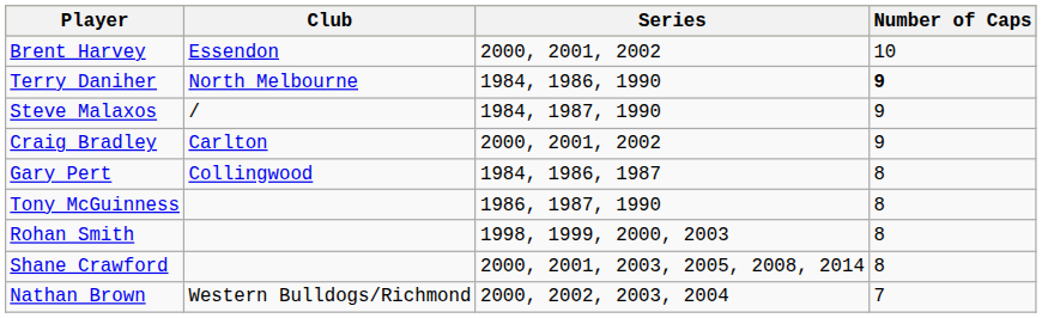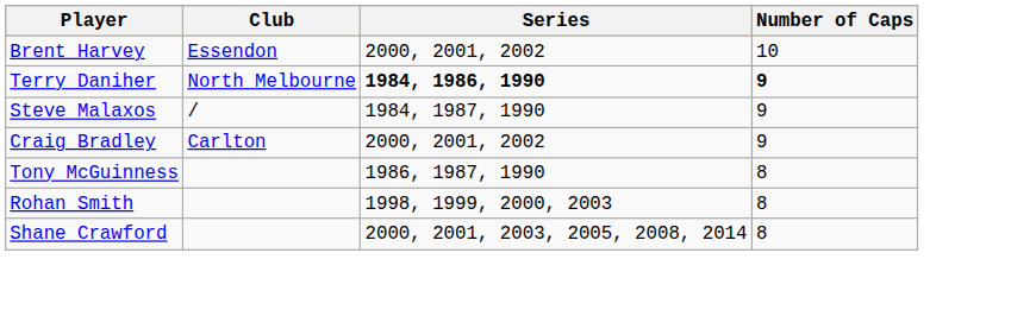 <table class="wikitable">
 <tr style="background:#bdb76b;">
 <th>Player</th>
 <th>Club</th>
 <th>Series</th>
 <th>Number of Caps</th>
 </tr>
 <tr>
 <td><a href='#'>Brent Harvey</a></td>
 <td><a href='#'>Essendon</a></td>
 <td>2000, 2001, 2002</td>
 <td>10</td>
 </tr>
 <tr>
 <td><a href='#'>Terry Daniher</a></td>
 <td><a href='#'>North Melbourne</a></td>
-<td>1984, 1986, 1990</td>
+<td><strong>1984, 1986, 1990</strong></td>
 <td><strong>9</strong></td>
 </tr>
 <tr>
 <td><a href='#'>Steve Malaxos</a></td>
 <td>/</td>
 <td>1984, 1987, 1990</td>
 <td>9</td>
 </tr>
 <tr>
 <td><a href='#'>Craig Bradley</a></td>
 <td><a href='#'>Carlton</a></td>
 <td>2000, 2001, 2002</td>
 <td>9</td>
-</tr>
-<tr>
-<td><a href='#'>Gary Pert</a></td>
-<td><a href='#'>Collingwood</a></td>
-<td>1984, 1986, 1987</td>
-<td>8</td>
 </tr>
 <tr>
 <td><a href='#'>Tony McGuinness</a></td>
 <td></td>
 <td>1986, 1987, 1990</td>
 <td>8</td>
 </tr>
 <tr>
 <td><a href='#'>Rohan Smith</a></td>
 <td></td>
 <td>1998, 1999, 2000, 2003</td>
 <td>8</td>
 </tr>
 <tr>
 <td><a href='#'>Shane Crawford</a></td>
 <td></td>
 <td>2000, 2001, 2003, 2005, 2008, 2014</td>
 <td>8</td>
 </tr>
-<tr>
-<td><a href='#'>Nathan Brown</a></td>
-<td>Western Bulldogs/Richmond</td>
-<td>2000, 2002, 2003, 2004</td>
-<td>7</td>
-</tr>
 </table>
